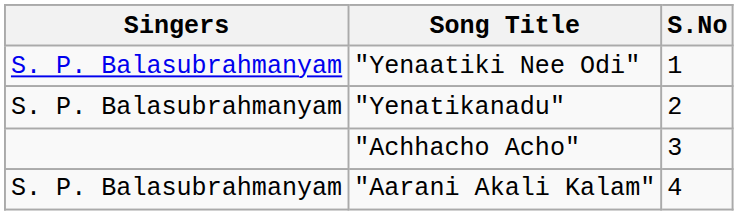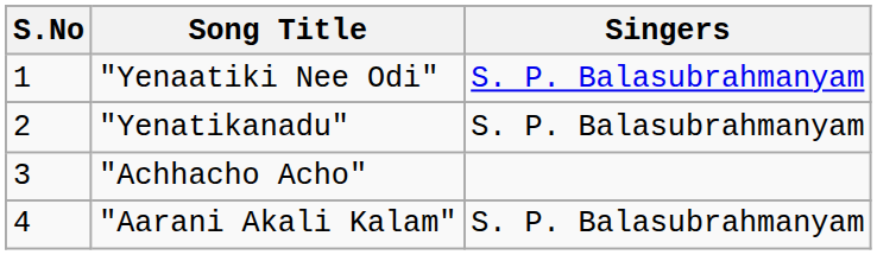 <table class="wikitable">
 <tr>
+<th>S.No</th>
+<th>Song Title</th>
 <th>Singers</th>
-<th>Song Title</th>
-<th>S.No</th>
 </tr>
 <tr>
+<td>1</td>
+<td>"Yenaatiki Nee Odi"</td>
 <td><a href='#'>S. P. Balasubrahmanyam</a></td>
-<td>"Yenaatiki Nee Odi"</td>
-<td>1</td>
 </tr>
 <tr>
+<td>2</td>
+<td>"Yenatikanadu"</td>
 <td>S. P. Balasubrahmanyam</td>
-<td>"Yenatikanadu"</td>
-<td>2</td>
 </tr>
 <tr>
+<td>3</td>
+<td>"Achhacho Acho"</td>
 <td></td>
-<td>"Achhacho Acho"</td>
-<td>3</td>
 </tr>
 <tr>
+<td>4</td>
+<td>"Aarani Akali Kalam"</td>
 <td>S. P. Balasubrahmanyam</td>
-<td>"Aarani Akali Kalam"</td>
-<td>4</td>
 </tr>
 </table>
